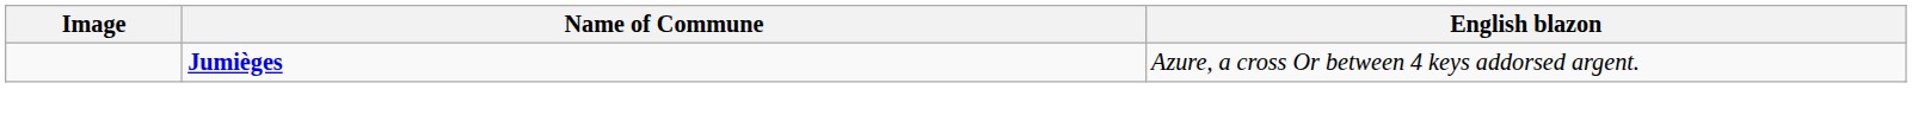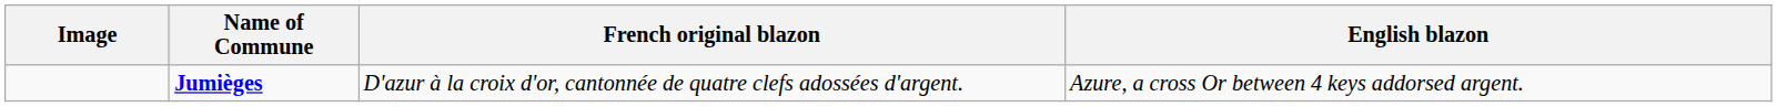 <table class="wikitable" width="100%">
 <tr>
 <th width="110">Image</th>
 <th>Name of Commune</th>
+<th width="40%">French original blazon</th>
 <th width="40%">English blazon</th>
 </tr>
 <tr valign=top>
 <td align=center></td>
 <td><strong><a href='#'>Jumièges</a></strong></td>
+<td><em>D'azur à la croix d'or, cantonnée de quatre clefs adossées d'argent.</em> </td>
 <td><em>Azure, a cross Or between 4 keys addorsed argent.</em></td>
 </tr>
 </table>
